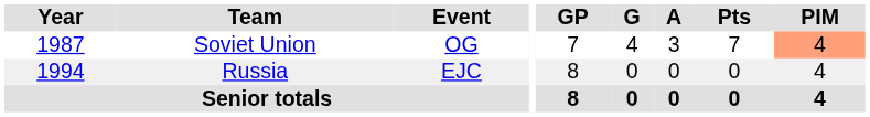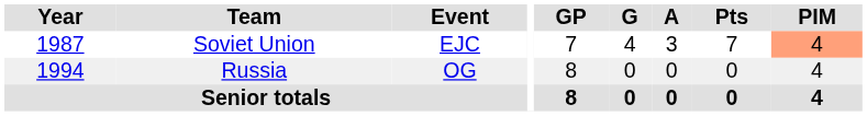 <table border="0" cellpadding="1" cellspacing="0" ID="Table3" style="text-align:center; width:40em">
 <tr ALIGN="center" bgcolor="#e0e0e0">
 <th>Year</th>
 <th>Team</th>
 <th>Event</th>
 <th rowspan="99" bgcolor="#ffffff"></th>
 <th>GP</th>
 <th>G</th>
 <th>A</th>
 <th>Pts</th>
 <th>PIM</th>
 </tr>
 <tr>
 <td><a href='#'>1987</a></td>
 <td><a href='#'>Soviet Union</a></td>
-<td><a href='#'>OG</a></td>
+<td><a href='#'>EJC</a></td>
 <td>7</td>
 <td>4</td>
 <td>3</td>
 <td>7</td>
 <td style="background: lightsalmon;">4</td>
 </tr>
 <tr bgcolor="#f0f0f0">
 <td><a href='#'>1994</a></td>
 <td><a href='#'>Russia</a></td>
-<td><a href='#'>EJC</a></td>
+<td><a href='#'>OG</a></td>
 <td>8</td>
 <td>0</td>
 <td>0</td>
 <td>0</td>
 <td>4</td>
 </tr>
 <tr bgcolor="#e0e0e0">
 <th colspan=3>Senior totals</th>
 <th>8</th>
 <th>0</th>
 <th>0</th>
 <th>0</th>
 <th>4</th>
 </tr>
 </table>
